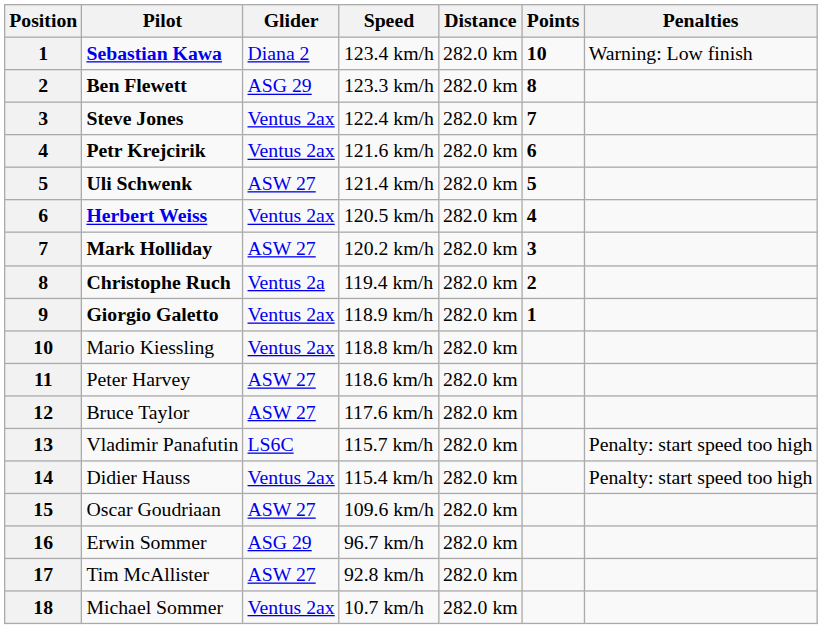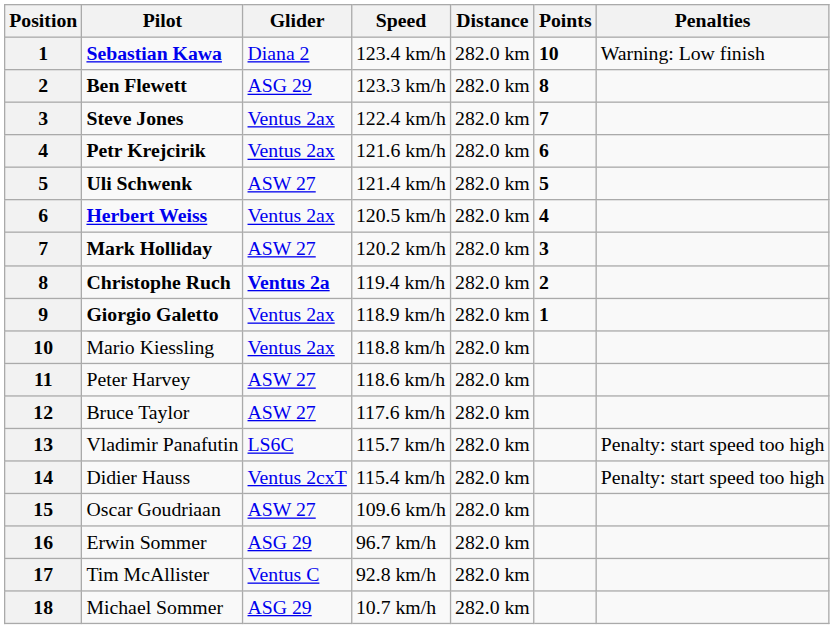 <table class="wikitable" style="font-size: 95%;">
 <tr>
 <th>Position</th>
 <th>Pilot</th>
 <th>Glider</th>
 <th>Speed</th>
 <th>Distance</th>
 <th>Points</th>
 <th>Penalties</th>
 </tr>
 <tr>
 <th>1</th>
 <td> <strong><a href='#'>Sebastian Kawa</a></strong></td>
 <td><a href='#'>Diana 2</a></td>
 <td>123.4 km/h</td>
 <td>282.0 km</td>
 <td><strong>10</strong></td>
 <td>Warning: Low finish</td>
 </tr>
 <tr>
 <th>2</th>
 <td> <strong>Ben Flewett</strong></td>
 <td><a href='#'>ASG 29</a></td>
 <td>123.3 km/h</td>
 <td>282.0 km</td>
 <td><strong>8</strong></td>
 <td></td>
 </tr>
 <tr>
 <th>3</th>
 <td> <strong>Steve Jones</strong></td>
 <td><a href='#'>Ventus 2ax</a></td>
 <td>122.4 km/h</td>
 <td>282.0 km</td>
 <td><strong>7</strong></td>
 <td></td>
 </tr>
 <tr>
 <th>4</th>
 <td> <strong>Petr Krejcirik</strong></td>
 <td><a href='#'>Ventus 2ax</a></td>
 <td>121.6 km/h</td>
 <td>282.0 km</td>
 <td><strong>6</strong></td>
 <td></td>
 </tr>
 <tr>
 <th>5</th>
 <td> <strong>Uli Schwenk</strong></td>
 <td><a href='#'>ASW 27</a></td>
 <td>121.4 km/h</td>
 <td>282.0 km</td>
 <td><strong>5</strong></td>
 <td></td>
 </tr>
 <tr>
 <th>6</th>
 <td> <strong><a href='#'>Herbert Weiss</a></strong></td>
 <td><a href='#'>Ventus 2ax</a></td>
 <td>120.5 km/h</td>
 <td>282.0 km</td>
 <td><strong>4</strong></td>
 <td></td>
 </tr>
 <tr>
 <th>7</th>
 <td> <strong>Mark Holliday</strong></td>
 <td><a href='#'>ASW 27</a></td>
 <td>120.2 km/h</td>
 <td>282.0 km</td>
 <td><strong>3</strong></td>
 <td></td>
 </tr>
 <tr>
 <th>8</th>
 <td> <strong>Christophe Ruch</strong></td>
-<td><a href='#'>Ventus 2a</a></td>
+<td><strong><a href='#'>Ventus 2a</a></strong></td>
 <td>119.4 km/h</td>
 <td>282.0 km</td>
 <td><strong>2</strong></td>
 <td></td>
 </tr>
 <tr>
 <th>9</th>
 <td> <strong>Giorgio Galetto</strong></td>
 <td><a href='#'>Ventus 2ax</a></td>
 <td>118.9 km/h</td>
 <td>282.0 km</td>
 <td><strong>1</strong></td>
 <td></td>
 </tr>
 <tr>
 <th>10</th>
 <td> Mario Kiessling</td>
 <td><a href='#'>Ventus 2ax</a></td>
 <td>118.8 km/h</td>
 <td>282.0 km</td>
 <td></td>
 <td></td>
 </tr>
 <tr>
 <th>11</th>
 <td> Peter Harvey</td>
 <td><a href='#'>ASW 27</a></td>
 <td>118.6 km/h</td>
 <td>282.0 km</td>
 <td></td>
 <td></td>
 </tr>
 <tr>
 <th>12</th>
 <td> Bruce Taylor</td>
 <td><a href='#'>ASW 27</a></td>
 <td>117.6 km/h</td>
 <td>282.0 km</td>
 <td></td>
 <td></td>
 </tr>
 <tr>
 <th>13</th>
 <td> Vladimir Panafutin</td>
 <td><a href='#'>LS6C</a></td>
 <td>115.7 km/h</td>
 <td>282.0 km</td>
 <td></td>
 <td>Penalty: start speed too high</td>
 </tr>
 <tr>
 <th>14</th>
 <td> Didier Hauss</td>
-<td><a href='#'>Ventus 2ax</a></td>
+<td><a href='#'>Ventus 2cxT</a></td>
 <td>115.4 km/h</td>
 <td>282.0 km</td>
 <td></td>
 <td>Penalty: start speed too high</td>
 </tr>
 <tr>
 <th>15</th>
 <td> Oscar Goudriaan</td>
 <td><a href='#'>ASW 27</a></td>
 <td>109.6 km/h</td>
 <td>282.0 km</td>
 <td></td>
 <td></td>
 </tr>
 <tr>
 <th>16</th>
 <td> Erwin Sommer</td>
 <td><a href='#'>ASG 29</a></td>
 <td>96.7 km/h</td>
 <td>282.0 km</td>
 <td></td>
 <td></td>
 </tr>
 <tr>
 <th>17</th>
 <td> Tim McAllister</td>
-<td><a href='#'>ASW 27</a></td>
+<td><a href='#'>Ventus C</a></td>
 <td>92.8 km/h</td>
 <td>282.0 km</td>
 <td></td>
 <td></td>
 </tr>
 <tr>
 <th>18</th>
 <td> Michael Sommer</td>
-<td><a href='#'>Ventus 2ax</a></td>
+<td><a href='#'>ASG 29</a></td>
 <td>10.7 km/h</td>
 <td>282.0 km</td>
 <td></td>
 <td></td>
 </tr>
 </table>
